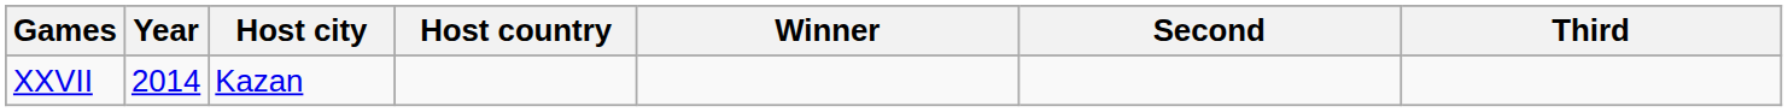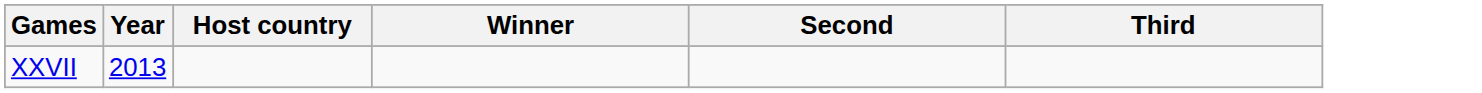 <table class=wikitable style=font-size:90%;>
 <tr>
 <th width=40>Games</th>
 <th width=30>Year</th>
-<th width=80>Host city</th>
 <th width=105>Host country</th>
 <th width=170>Winner</th>
 <th width=170>Second</th>
 <th width=170>Third</th>
 </tr>
 <tr>
 <td><a href='#'>XXVII</a></td>
-<td><a href='#'>2014</a></td>
-<td><a href='#'>Kazan</a></td>
+<td><a href='#'>2013</a></td>
 <td></td>
 <td></td>
 <td></td>
 <td></td>
 </tr>
 </table>
